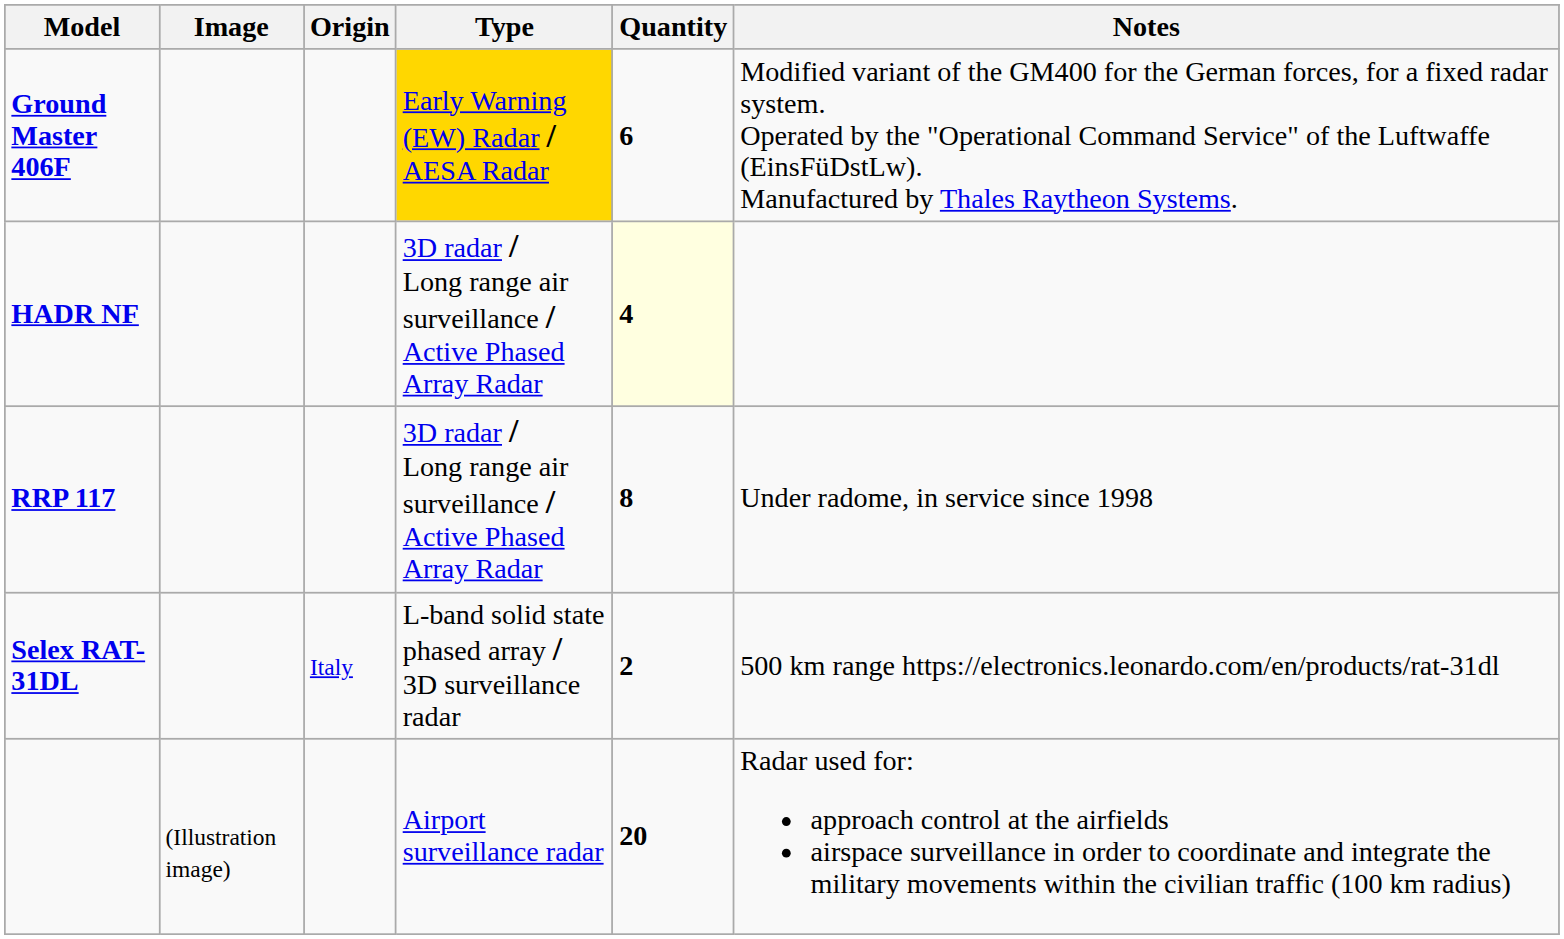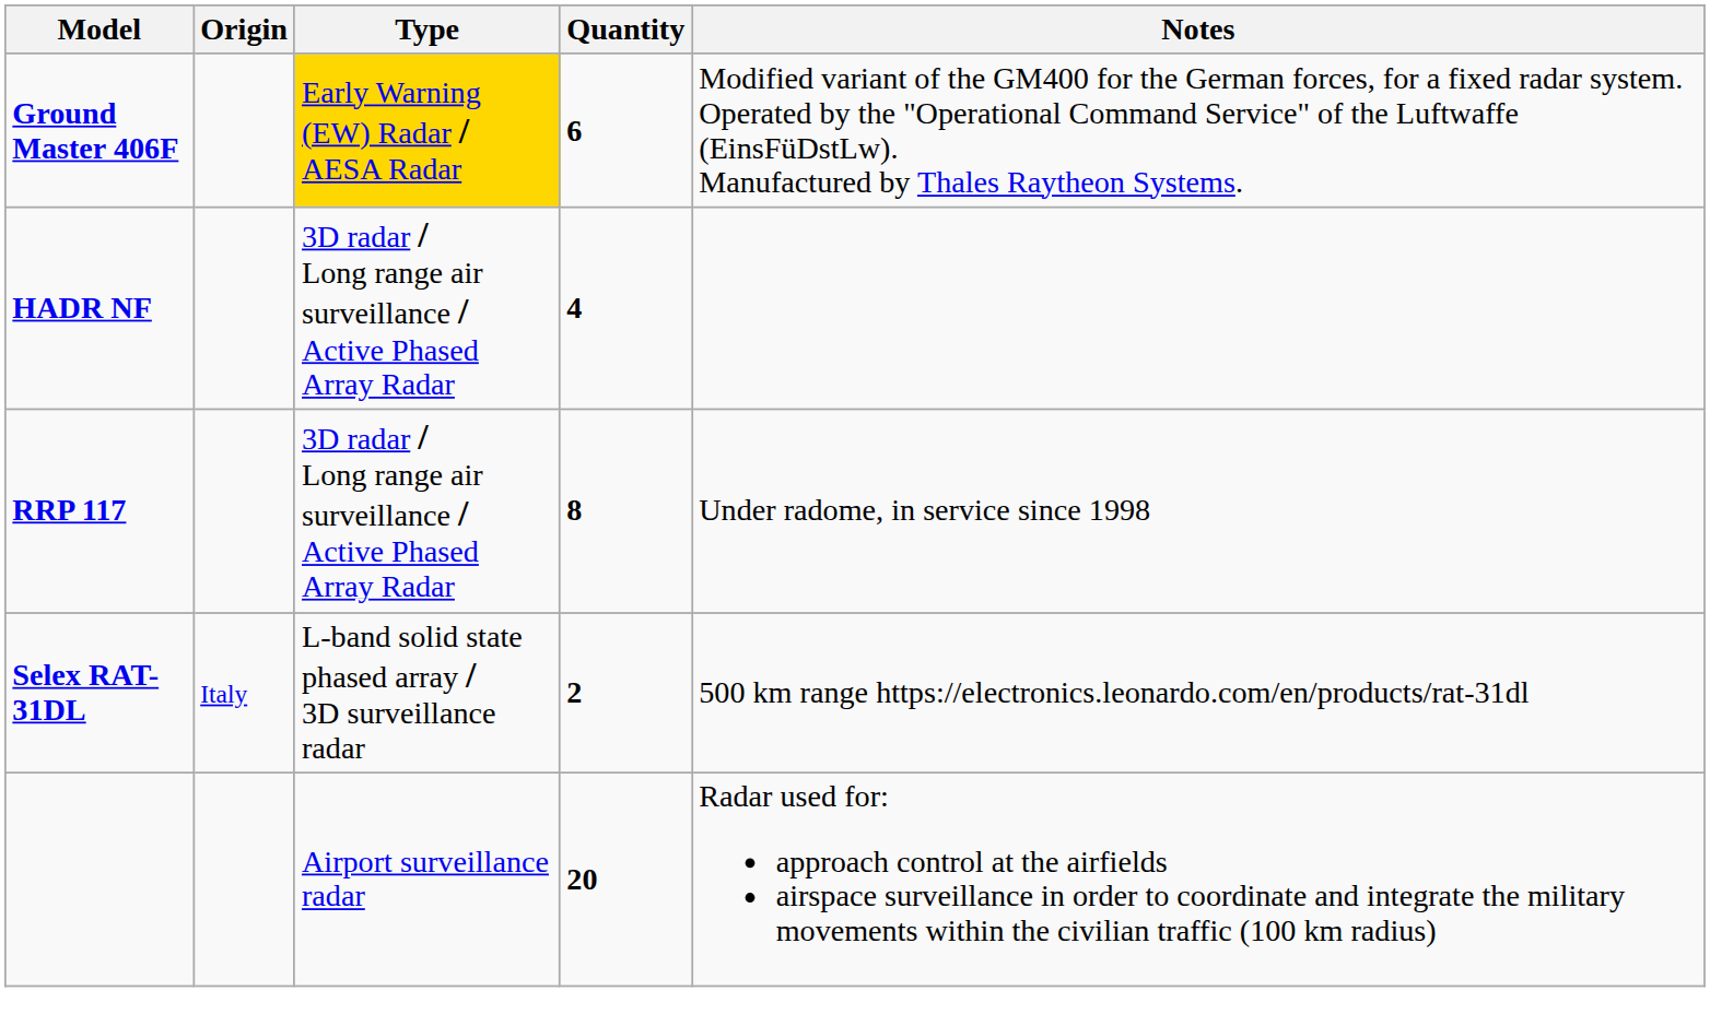 <table class="wikitable" style="width:100%;">
 <tr>
 <th>Model</th>
-<th>Image</th>
 <th>Origin</th>
 <th>Type</th>
 <th>Quantity</th>
 <th>Notes</th>
 </tr>
 <tr>
 <td><strong><a href='#'>Ground Master 406F</a></strong></td>
-<td></td>
 <td><small></small><br><small></small></td>
 <td style="background: gold;"><a href='#'>Early Warning (EW) Radar</a> <strong><big>/</big></strong><br><a href='#'>AESA Radar</a></td>
 <td><strong>6</strong></td>
 <td>Modified variant of the GM400 for the German forces, for a fixed radar system.<br>Operated by the "Operational Command Service" of the Luftwaffe (EinsFüDstLw).<br>Manufactured by <a href='#'>Thales Raytheon Systems</a>.</td>
 </tr>
 <tr>
 <td><strong><a href='#'>HADR NF</a></strong></td>
-<td></td>
 <td><small></small><br><small></small></td>
 <td><a href='#'>3D radar</a> <strong><big>/</big></strong><br>Long range air surveillance <strong><big>/</big></strong><br><a href='#'>Active Phased Array Radar</a></td>
-<td style="background: lightyellow;"><strong>4</strong></td>
+<td><strong>4</strong></td>
 <td></td>
 </tr>
 <tr>
 <td><a href='#'><strong>RRP 117</strong></a></td>
-<td></td>
 <td><small></small></td>
 <td><a href='#'>3D radar</a> <strong><big>/</big></strong><br>Long range air surveillance <strong><big>/</big></strong><br><a href='#'>Active Phased Array Radar</a></td>
 <td><strong>8</strong></td>
 <td>Under radome, in service since 1998</td>
 </tr>
 <tr>
 <td><strong><a href='#'>Selex RAT-31DL</a></strong></td>
-<td></td>
 <td><small> <a href='#'>Italy</a></small></td>
 <td>L-band solid state phased array <strong><big>/</big></strong><br>3D surveillance radar</td>
 <td><strong>2</strong></td>
 <td>500 km range https://electronics.leonardo.com/en/products/rat-31dl</td>
 </tr>
 <tr>
 <td></td>
-<td><br><small>(Illustration image)</small></td>
 <td><small></small></td>
 <td><a href='#'>Airport surveillance radar</a></td>
 <td><strong>20</strong></td>
 <td>Radar used for:<br><ul><li>approach control at the airfields</li><li>airspace surveillance in order to coordinate and integrate the military movements within the civilian traffic (100 km radius)</li></ul></td>
 </tr>
 </table>
